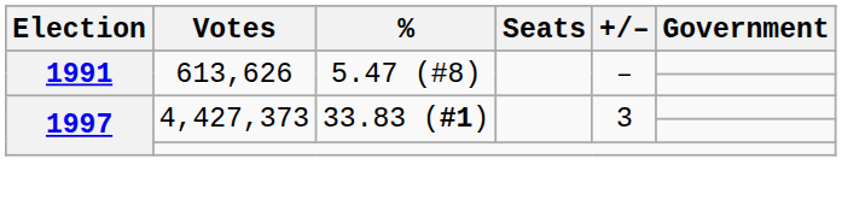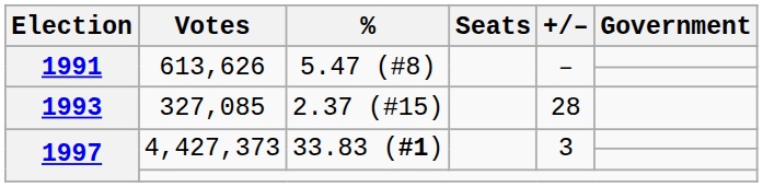 <table class=wikitable style=text-align:center>
 <tr>
 <th>Election</th>
 <th>Votes</th>
 <th>%</th>
 <th>Seats</th>
 <th>+/–</th>
 <th>Government</th>
 </tr>
 <tr>
 <th rowspan="2"><a href='#'>1991</a></th>
 <td rowspan="2">613,626</td>
 <td rowspan="2">5.47 (#8)</td>
 <td rowspan="2"></td>
 <td rowspan="2">–</td>
 <td></td>
 </tr>
 <tr>
 <td></td>
 </tr>
 <tr>
+<th><a href='#'>1993</a></th>
+<td>327,085</td>
+<td>2.37 (#15)</td>
+<td></td>
+<td> 28</td>
+<td></td>
+</tr>
+<tr>
 <th rowspan="3"><a href='#'>1997</a></th>
 <td rowspan="2">4,427,373</td>
 <td rowspan="2">33.83 (<strong>#1</strong>)</td>
 <td rowspan="2"></td>
 <td rowspan="2"> 3</td>
 <td></td>
 </tr>
 <tr>
 <td></td>
 </tr>
 <tr>
 <td colspan="5"></td>
 </tr>
 </table>
